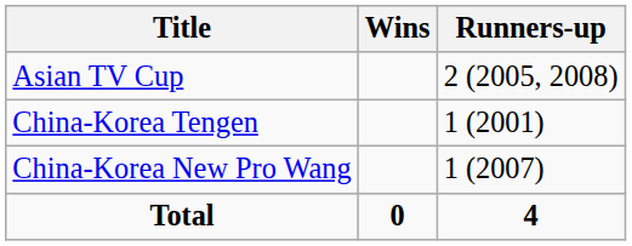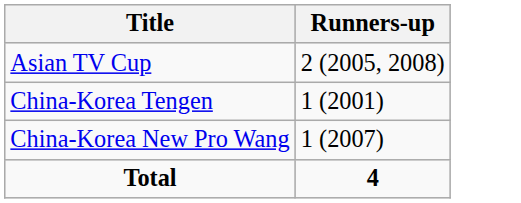 <table class="wikitable">
 <tr>
 <th>Title</th>
-<th>Wins</th>
 <th>Runners-up</th>
 </tr>
 <tr>
 <td><a href='#'>Asian TV Cup</a></td>
-<td></td>
 <td>2 (2005, 2008)</td>
 </tr>
 <tr>
 <td><a href='#'>China-Korea Tengen</a></td>
-<td></td>
 <td>1 (2001)</td>
 </tr>
 <tr>
 <td><a href='#'>China-Korea New Pro Wang</a></td>
-<td></td>
 <td>1 (2007)</td>
 </tr>
 <tr align="center">
 <td><strong>Total</strong></td>
-<td><strong>0</strong></td>
 <td><strong>4</strong></td>
 </tr>
 </table>
